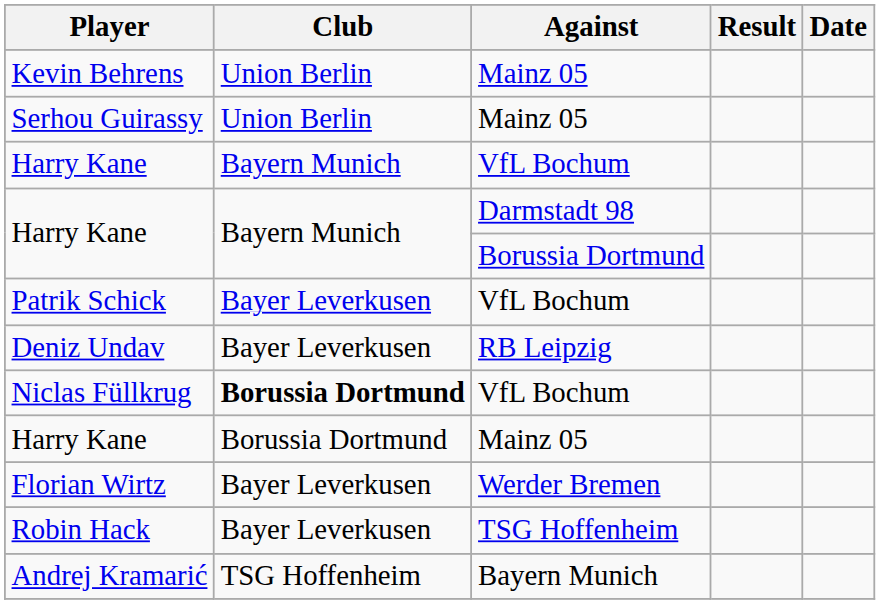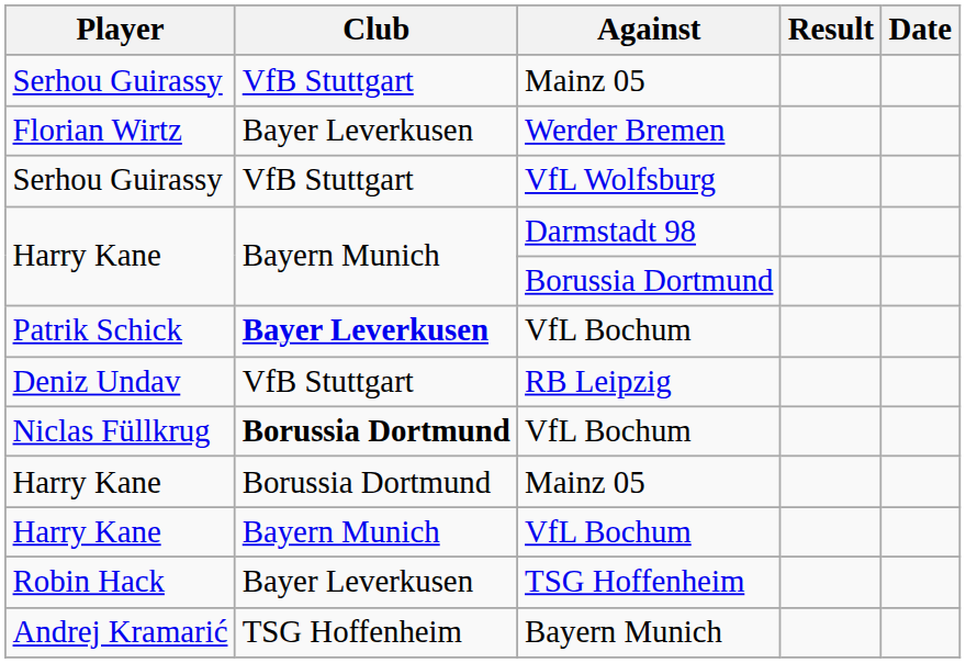 <table class="wikitable sortable">
 <tr>
 <th>Player</th>
 <th>Club</th>
 <th>Against</th>
 <th style="text-align:center">Result</th>
 <th>Date</th>
 </tr>
 <tr>
-<td> <a href='#'>Kevin Behrens</a></td>
-<td><a href='#'>Union Berlin</a></td>
-<td><a href='#'>Mainz 05</a></td>
-<td style="text-align:center"></td>
-<td></td>
-</tr>
-<tr>
 <td> <a href='#'>Serhou Guirassy</a></td>
-<td><a href='#'>Union Berlin</a></td>
+<td><a href='#'>VfB Stuttgart</a></td>
 <td>Mainz 05</td>
 <td style="text-align:center"></td>
 <td></td>
 </tr>
 <tr>
-<td> <a href='#'>Harry Kane</a></td>
-<td><a href='#'>Bayern Munich</a></td>
-<td><a href='#'>VfL Bochum</a></td>
+<td> <a href='#'>Florian Wirtz</a></td>
+<td>Bayer Leverkusen</td>
+<td><a href='#'>Werder Bremen</a></td>
+<td style="text-align:center"></td>
+<td></td>
+</tr>
+<tr>
+<td> Serhou Guirassy</td>
+<td>VfB Stuttgart</td>
+<td><a href='#'>VfL Wolfsburg</a></td>
 <td style="text-align:center"></td>
 <td></td>
 </tr>
 <tr>
 <td rowspan="2"> Harry Kane</td>
 <td rowspan="2">Bayern Munich</td>
 <td><a href='#'>Darmstadt 98</a></td>
 <td style="text-align:center"></td>
 <td></td>
 </tr>
 <tr>
 <td><a href='#'>Borussia Dortmund</a></td>
 <td style="text-align:center"></td>
 <td></td>
 </tr>
 <tr>
 <td> <a href='#'>Patrik Schick</a></td>
-<td><a href='#'>Bayer Leverkusen</a></td>
+<td><strong><a href='#'>Bayer Leverkusen</a></strong></td>
 <td>VfL Bochum</td>
 <td style="text-align:center"></td>
 <td></td>
 </tr>
 <tr>
 <td> <a href='#'>Deniz Undav</a></td>
-<td>Bayer Leverkusen</td>
+<td>VfB Stuttgart</td>
 <td><a href='#'>RB Leipzig</a></td>
 <td style="text-align:center"></td>
 <td></td>
 </tr>
 <tr>
 <td> <a href='#'>Niclas Füllkrug</a></td>
 <td><strong>Borussia Dortmund</strong></td>
 <td>VfL Bochum</td>
 <td style="text-align:center"></td>
 <td></td>
 </tr>
 <tr>
 <td> Harry Kane</td>
 <td>Borussia Dortmund</td>
 <td>Mainz 05</td>
 <td style="text-align:center"></td>
 <td></td>
 </tr>
 <tr>
-<td> <a href='#'>Florian Wirtz</a></td>
-<td>Bayer Leverkusen</td>
-<td><a href='#'>Werder Bremen</a></td>
+<td> <a href='#'>Harry Kane</a></td>
+<td><a href='#'>Bayern Munich</a></td>
+<td><a href='#'>VfL Bochum</a></td>
 <td style="text-align:center"></td>
 <td></td>
 </tr>
 <tr>
 <td> <a href='#'>Robin Hack</a></td>
 <td>Bayer Leverkusen</td>
 <td><a href='#'>TSG Hoffenheim</a></td>
 <td style="text-align:center"></td>
 <td></td>
 </tr>
 <tr>
 <td> <a href='#'>Andrej Kramarić</a></td>
 <td>TSG Hoffenheim</td>
 <td>Bayern Munich</td>
 <td style="text-align:center"></td>
 <td></td>
 </tr>
 </table>
